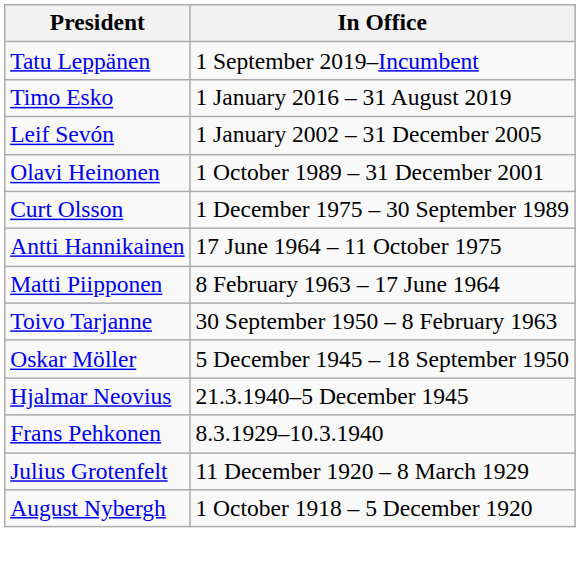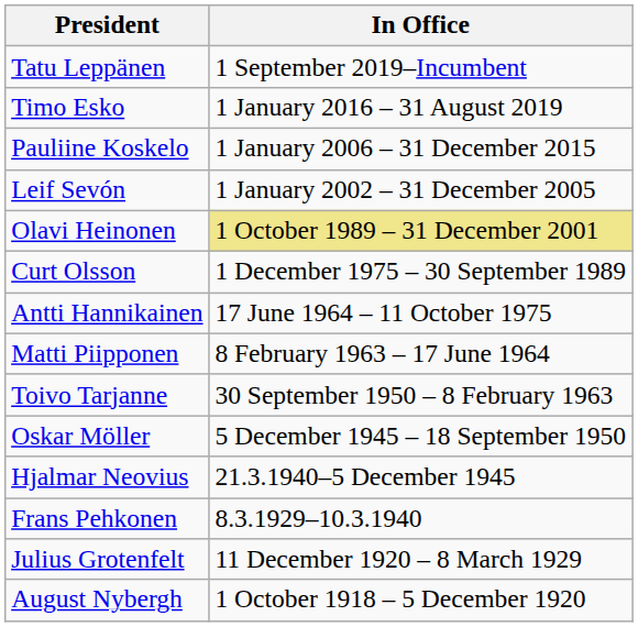 <table class="wikitable sortable">
 <tr>
 <th>President</th>
 <th>In Office</th>
 </tr>
 <tr>
 <td><a href='#'>Tatu Leppänen</a></td>
 <td>1 September 2019–<a href='#'>Incumbent</a></td>
 </tr>
 <tr>
 <td><a href='#'>Timo Esko</a></td>
 <td>1 January 2016 – 31 August 2019</td>
 </tr>
 <tr>
+<td><a href='#'>Pauliine Koskelo</a></td>
+<td>1 January 2006 – 31 December 2015</td>
+</tr>
+<tr>
 <td><a href='#'>Leif Sevón</a></td>
 <td>1 January 2002 – 31 December 2005</td>
 </tr>
 <tr>
 <td><a href='#'>Olavi Heinonen</a></td>
-<td>1 October 1989 – 31 December 2001</td>
+<td style="background: khaki;">1 October 1989 – 31 December 2001</td>
 </tr>
 <tr>
 <td><a href='#'>Curt Olsson</a></td>
 <td>1 December 1975 – 30 September 1989</td>
 </tr>
 <tr>
 <td><a href='#'>Antti Hannikainen</a></td>
 <td>17 June 1964 – 11 October 1975</td>
 </tr>
 <tr>
 <td><a href='#'>Matti Piipponen</a></td>
 <td>8 February 1963 – 17 June 1964</td>
 </tr>
 <tr>
 <td><a href='#'>Toivo Tarjanne</a></td>
 <td>30 September 1950 – 8 February 1963</td>
 </tr>
 <tr>
 <td><a href='#'>Oskar Möller</a></td>
 <td>5 December 1945 – 18 September 1950</td>
 </tr>
 <tr>
 <td><a href='#'>Hjalmar Neovius</a></td>
 <td>21.3.1940–5 December 1945</td>
 </tr>
 <tr>
 <td><a href='#'>Frans Pehkonen</a></td>
 <td>8.3.1929–10.3.1940</td>
 </tr>
 <tr>
 <td><a href='#'>Julius Grotenfelt</a></td>
 <td>11 December 1920 – 8 March 1929</td>
 </tr>
 <tr>
 <td><a href='#'>August Nybergh</a></td>
 <td>1 October 1918 – 5 December 1920</td>
 </tr>
 </table>
